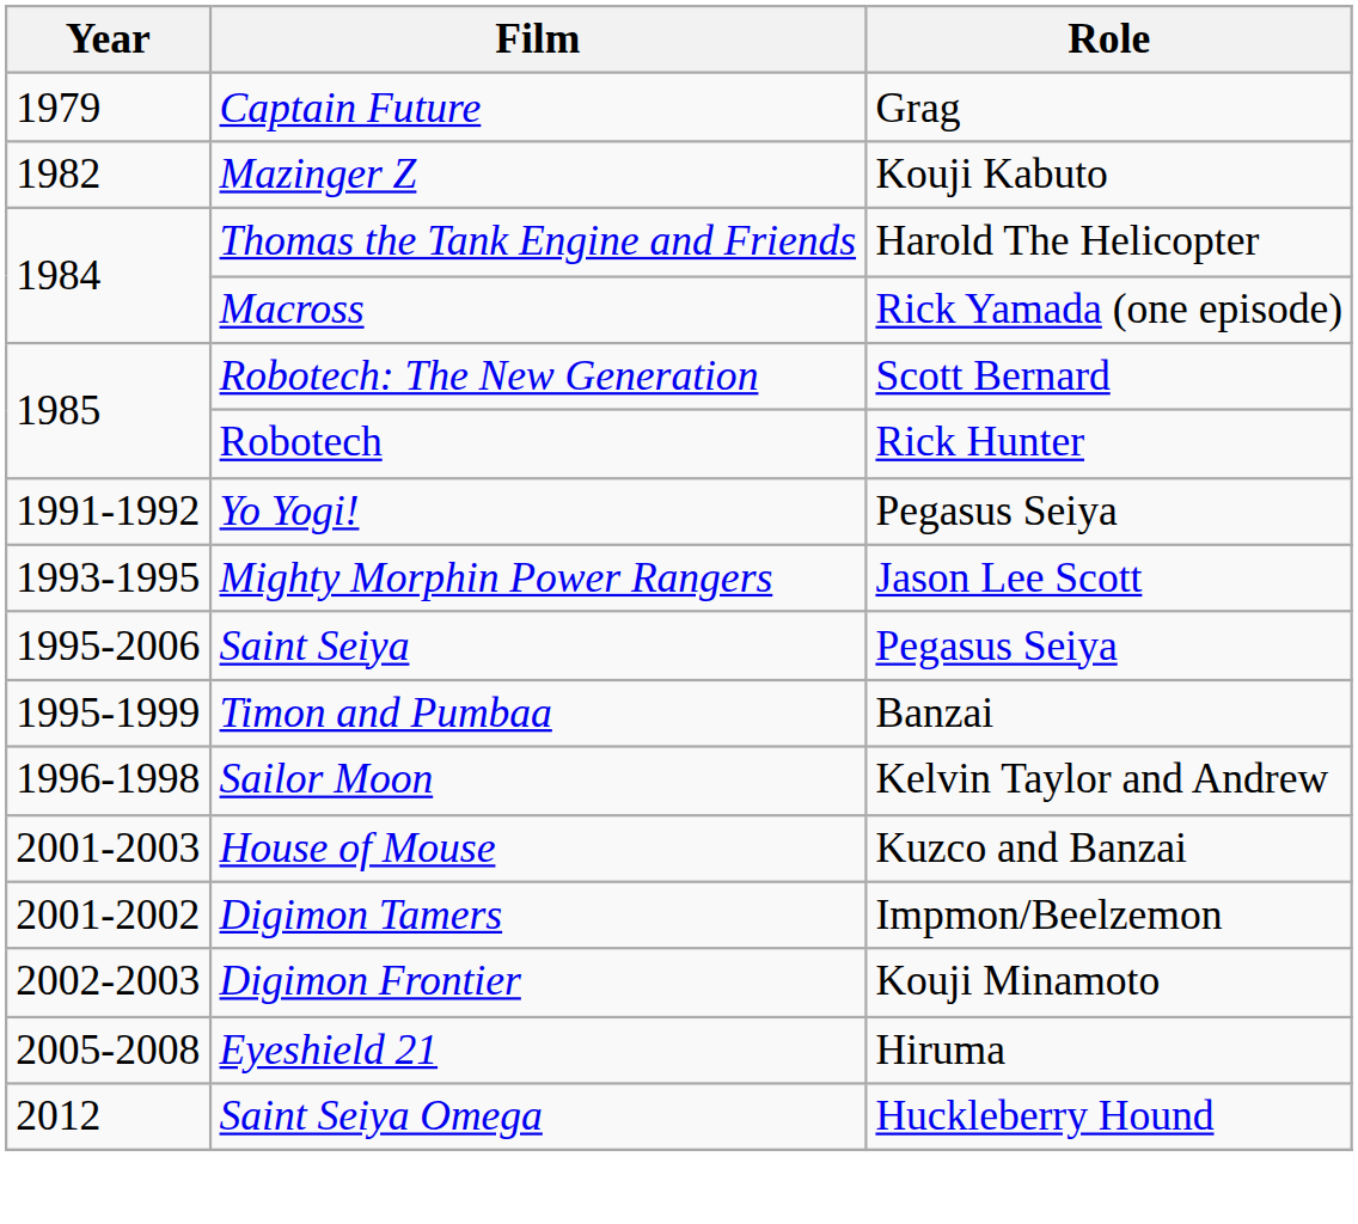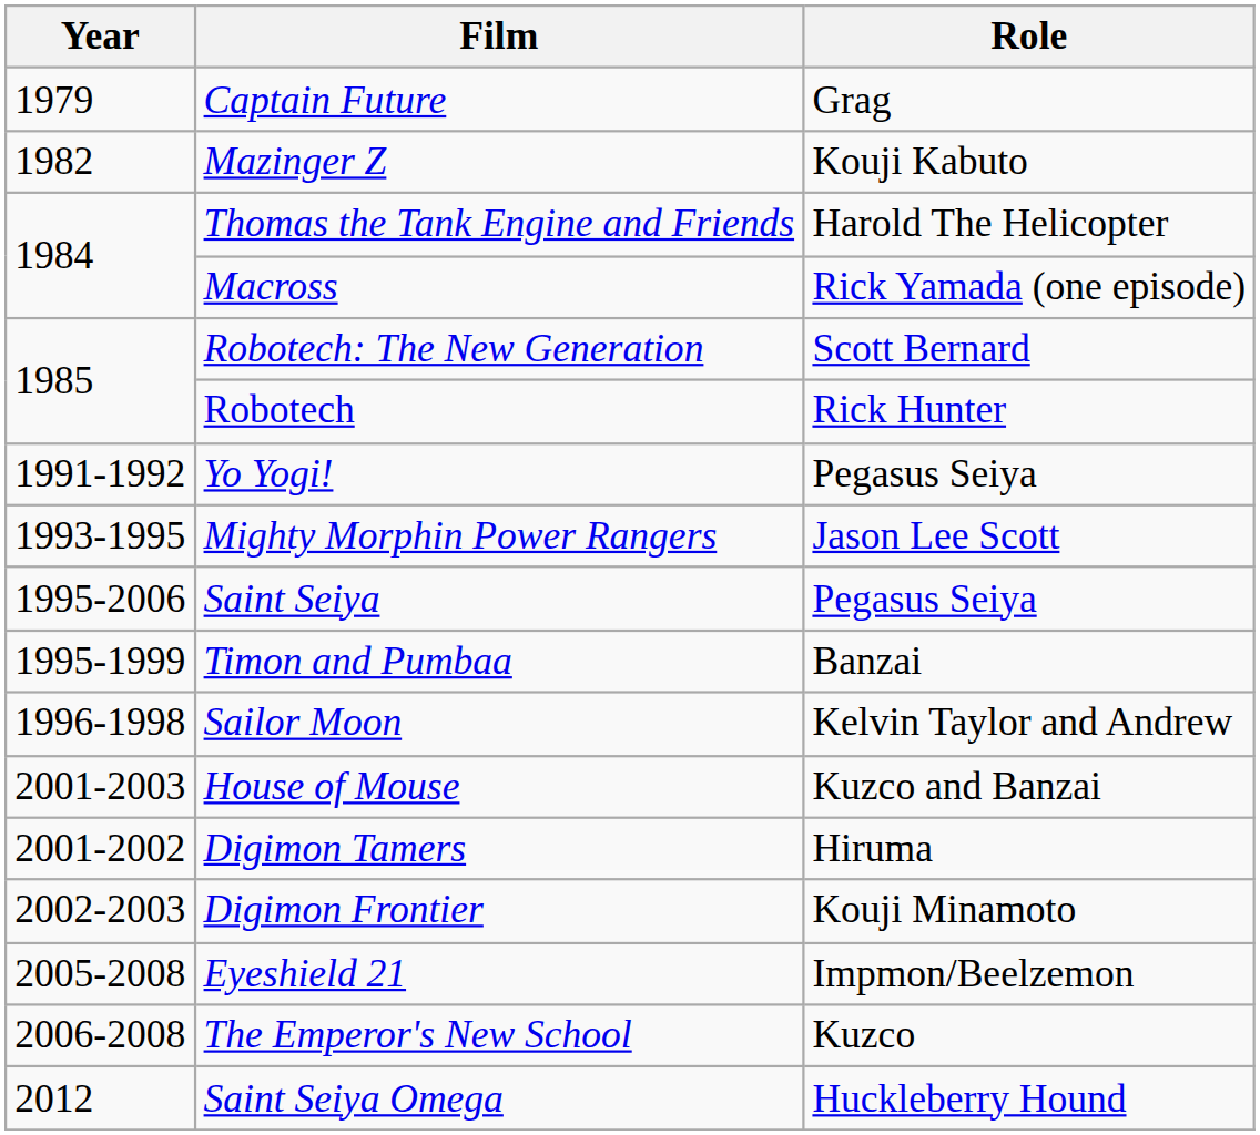 <table class="wikitable sortable plainrowheaders">
 <tr>
 <th>Year</th>
 <th>Film</th>
 <th>Role</th>
 </tr>
 <tr>
 <td>1979</td>
 <td><em><a href='#'>Captain Future</a></em></td>
 <td>Grag</td>
 </tr>
 <tr>
 <td>1982</td>
 <td><em><a href='#'>Mazinger Z</a></em></td>
 <td>Kouji Kabuto</td>
 </tr>
 <tr>
 <td rowspan="2">1984</td>
 <td><em><a href='#'>Thomas the Tank Engine and Friends</a></em></td>
 <td>Harold The Helicopter</td>
 </tr>
 <tr>
 <td><em><a href='#'>Macross</a></em></td>
 <td><a href='#'>Rick Yamada</a> (one episode)</td>
 </tr>
 <tr>
 <td rowspan="2">1985</td>
 <td><em><a href='#'>Robotech: The New Generation</a></em></td>
 <td><a href='#'>Scott Bernard</a></td>
 </tr>
 <tr>
 <td><a href='#'>Robotech</a></td>
 <td><a href='#'>Rick Hunter</a></td>
 </tr>
 <tr>
 <td>1991-1992</td>
 <td><em><a href='#'>Yo Yogi!</a></em></td>
 <td>Pegasus Seiya</td>
 </tr>
 <tr>
 <td>1993-1995</td>
 <td><em><a href='#'>Mighty Morphin Power Rangers</a></em></td>
 <td><a href='#'>Jason Lee Scott</a></td>
 </tr>
 <tr>
 <td>1995-2006</td>
 <td><em><a href='#'>Saint Seiya</a></em></td>
 <td><a href='#'>Pegasus Seiya</a></td>
 </tr>
 <tr>
 <td>1995-1999</td>
 <td><em><a href='#'>Timon and Pumbaa</a></em></td>
 <td>Banzai</td>
 </tr>
 <tr>
 <td>1996-1998</td>
 <td><em><a href='#'>Sailor Moon</a></em></td>
 <td>Kelvin Taylor and Andrew</td>
 </tr>
 <tr>
 <td>2001-2003</td>
 <td><em><a href='#'>House of Mouse</a></em></td>
 <td>Kuzco and Banzai</td>
 </tr>
 <tr>
 <td>2001-2002</td>
 <td><em><a href='#'>Digimon Tamers</a></em></td>
-<td>Impmon/Beelzemon</td>
+<td>Hiruma</td>
 </tr>
 <tr>
 <td>2002-2003</td>
 <td><em><a href='#'>Digimon Frontier</a></em></td>
 <td>Kouji Minamoto</td>
 </tr>
 <tr>
 <td>2005-2008</td>
 <td><em><a href='#'>Eyeshield 21</a></em></td>
-<td>Hiruma</td>
+<td>Impmon/Beelzemon</td>
+</tr>
+<tr>
+<td>2006-2008</td>
+<td><em><a href='#'>The Emperor's New School</a></em></td>
+<td>Kuzco</td>
 </tr>
 <tr>
 <td>2012</td>
 <td><em><a href='#'>Saint Seiya Omega</a></em></td>
 <td><a href='#'>Huckleberry Hound</a></td>
 </tr>
 <tr>
 </tr>
 </table>
